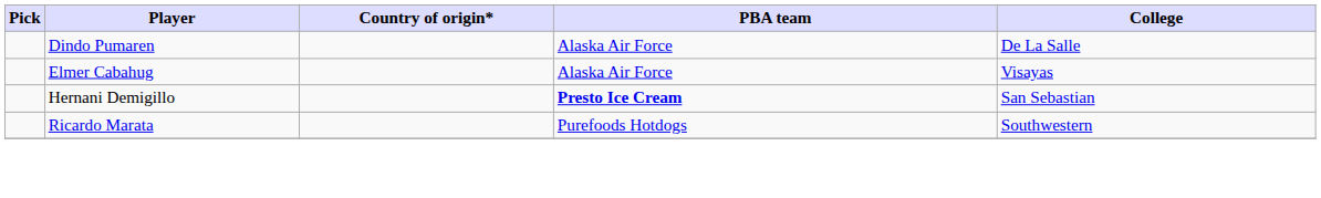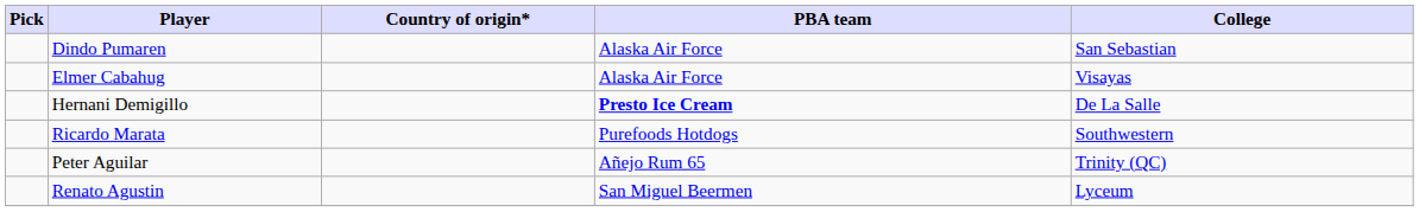 <table class="wikitable">
 <tr>
 <th style="background:#DDDDFF;">Pick</th>
 <th style="background:#DDDDFF;" width="20%">Player</th>
 <th style="background:#DDDDFF;" width="20%">Country of origin*</th>
 <th style="background:#DDDDFF;" width="35%">PBA team</th>
 <th style="background:#DDDDFF;" width="25%">College</th>
 </tr>
 <tr>
 <td align=center></td>
 <td><a href='#'>Dindo Pumaren</a></td>
 <td></td>
 <td><a href='#'>Alaska Air Force</a></td>
-<td><a href='#'>De La Salle</a></td>
+<td><a href='#'>San Sebastian</a></td>
 </tr>
 <tr>
 <td align=center></td>
 <td><a href='#'>Elmer Cabahug</a></td>
 <td></td>
 <td><a href='#'>Alaska Air Force</a></td>
 <td><a href='#'>Visayas</a></td>
 </tr>
 <tr>
 <td align=center></td>
 <td>Hernani Demigillo</td>
 <td></td>
 <td><strong><a href='#'>Presto Ice Cream</a></strong></td>
-<td><a href='#'>San Sebastian</a></td>
+<td><a href='#'>De La Salle</a></td>
 </tr>
 <tr>
 <td align=center></td>
 <td><a href='#'>Ricardo Marata</a></td>
 <td></td>
 <td><a href='#'>Purefoods Hotdogs</a></td>
 <td><a href='#'>Southwestern</a></td>
 </tr>
 <tr>
+<td align=center></td>
+<td>Peter Aguilar</td>
+<td></td>
+<td><a href='#'>Añejo Rum 65</a></td>
+<td><a href='#'>Trinity (QC)</a></td>
+</tr>
+<tr>
+<td align=center></td>
+<td><a href='#'>Renato Agustin</a></td>
+<td></td>
+<td><a href='#'>San Miguel Beermen</a></td>
+<td><a href='#'>Lyceum</a></td>
+</tr>
+<tr>
 </tr>
 </table>
